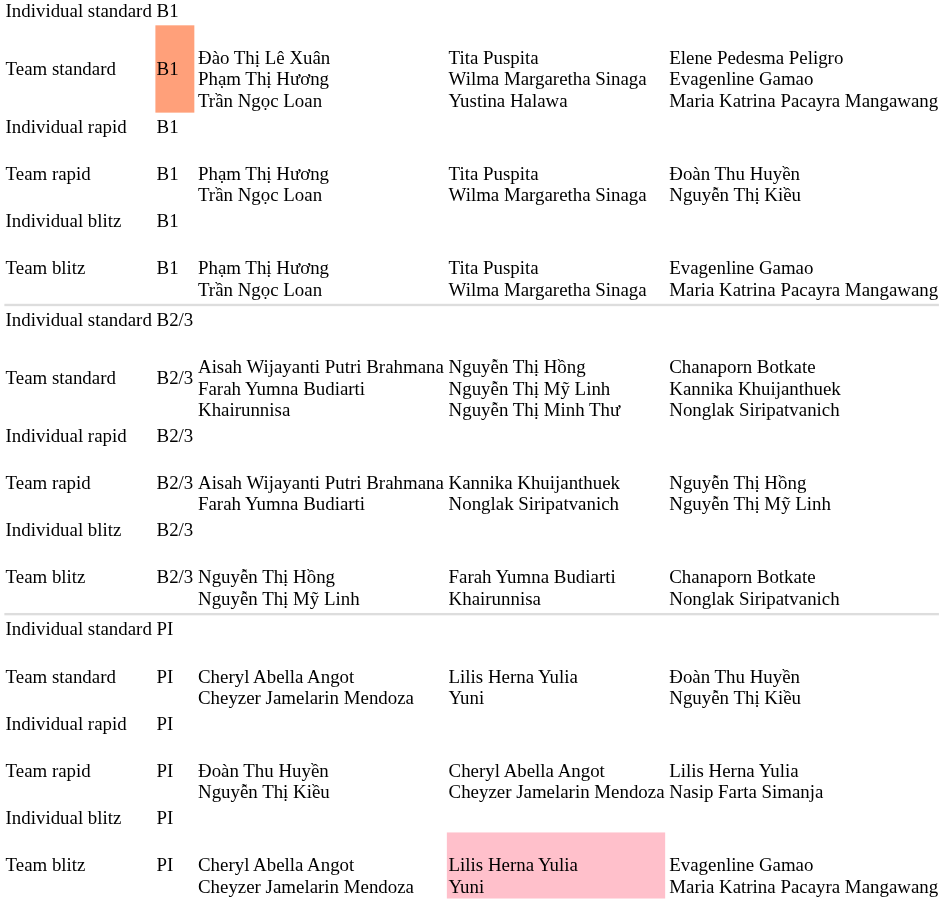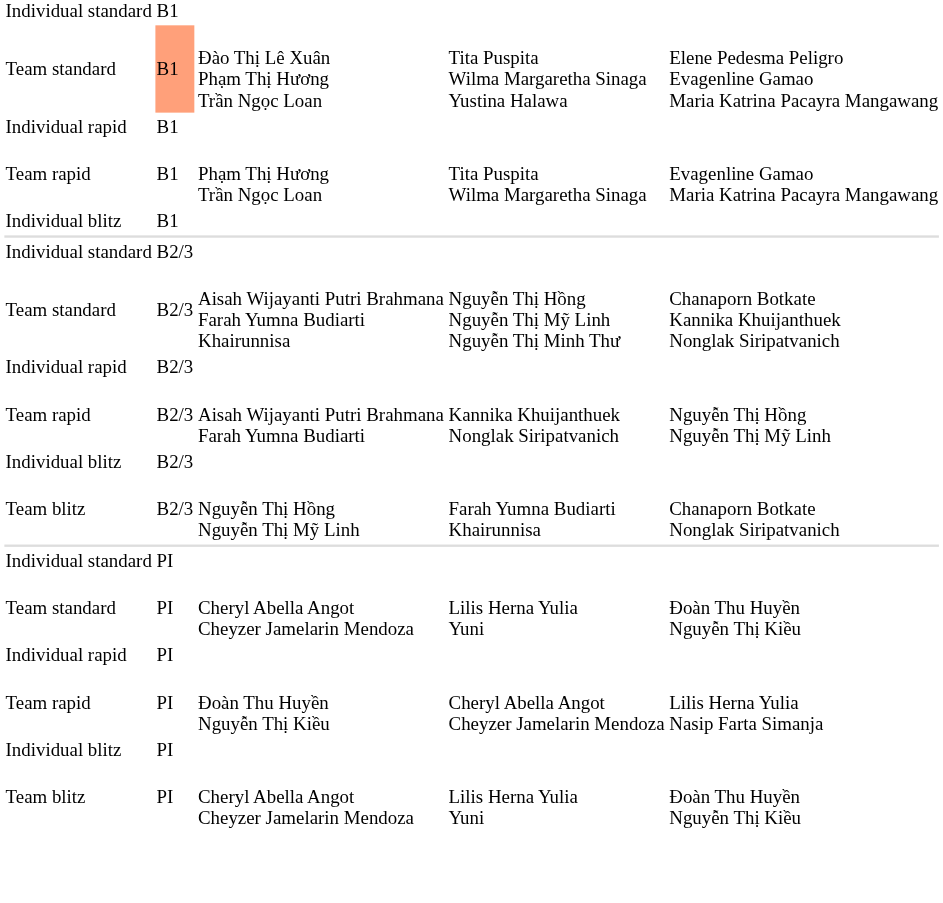 <table>
 <tr>
 <td>Individual standard</td>
 <td>B1</td>
 <td></td>
 <td></td>
 <td></td>
 </tr>
 <tr>
 <td>Team standard</td>
 <td style="background: lightsalmon;">B1</td>
 <td><br>Đào Thị Lê Xuân<br>Phạm Thị Hương<br>Trần Ngọc Loan</td>
 <td><br>Tita Puspita<br>Wilma Margaretha Sinaga<br>Yustina Halawa</td>
 <td nowrap=true><br>Elene Pedesma Peligro<br>Evagenline Gamao<br>Maria Katrina Pacayra Mangawang</td>
 </tr>
 <tr>
 <td>Individual rapid</td>
 <td>B1</td>
 <td></td>
 <td></td>
 <td></td>
 </tr>
 <tr>
 <td>Team rapid</td>
 <td>B1</td>
 <td><br>Phạm Thị Hương<br>Trần Ngọc Loan</td>
 <td><br>Tita Puspita<br>Wilma Margaretha Sinaga</td>
-<td><br>Đoàn Thu Huyền<br>Nguyễn Thị Kiều</td>
+<td nowrap=true><br>Evagenline Gamao<br>Maria Katrina Pacayra Mangawang</td>
 </tr>
 <tr>
 <td>Individual blitz</td>
 <td>B1</td>
 <td></td>
 <td></td>
 <td></td>
-</tr>
-<tr>
-<td>Team blitz</td>
-<td>B1</td>
-<td><br>Phạm Thị Hương<br>Trần Ngọc Loan</td>
-<td><br>Tita Puspita<br>Wilma Margaretha Sinaga</td>
-<td nowrap=true><br>Evagenline Gamao<br>Maria Katrina Pacayra Mangawang</td>
 </tr>
 <tr bgcolor=#dddddd>
 <td colspan="5"></td>
 </tr>
 <tr>
 <td>Individual standard</td>
 <td>B2/3</td>
 <td></td>
 <td></td>
 <td></td>
 </tr>
 <tr>
 <td>Team standard</td>
 <td>B2/3</td>
 <td nowrap=true><br>Aisah Wijayanti Putri Brahmana<br>Farah Yumna Budiarti<br>Khairunnisa</td>
 <td><br>Nguyễn Thị Hồng<br>Nguyễn Thị Mỹ Linh<br>Nguyễn Thị Minh Thư</td>
 <td><br>Chanaporn Botkate<br>Kannika Khuijanthuek<br>Nonglak Siripatvanich</td>
 </tr>
 <tr>
 <td>Individual rapid</td>
 <td>B2/3</td>
 <td></td>
 <td></td>
 <td></td>
 </tr>
 <tr>
 <td>Team rapid</td>
 <td>B2/3</td>
 <td><br>Aisah Wijayanti Putri Brahmana<br>Farah Yumna Budiarti</td>
 <td><br>Kannika Khuijanthuek<br>Nonglak Siripatvanich</td>
 <td><br>Nguyễn Thị Hồng<br>Nguyễn Thị Mỹ Linh</td>
 </tr>
 <tr>
 <td>Individual blitz</td>
 <td>B2/3</td>
 <td></td>
 <td></td>
 <td></td>
 </tr>
 <tr>
 <td>Team blitz</td>
 <td>B2/3</td>
 <td><br>Nguyễn Thị Hồng<br>Nguyễn Thị Mỹ Linh</td>
 <td><br>Farah Yumna Budiarti<br>Khairunnisa</td>
 <td><br>Chanaporn Botkate<br>Nonglak Siripatvanich</td>
 </tr>
 <tr bgcolor=#dddddd>
 <td colspan="5"></td>
 </tr>
 <tr>
 <td>Individual standard</td>
 <td>PI</td>
 <td></td>
 <td></td>
 <td></td>
 </tr>
 <tr>
 <td>Team standard</td>
 <td>PI</td>
 <td><br>Cheryl Abella Angot<br>Cheyzer Jamelarin Mendoza</td>
 <td><br>Lilis Herna Yulia<br>Yuni</td>
 <td><br>Đoàn Thu Huyền<br>Nguyễn Thị Kiều</td>
 </tr>
 <tr>
 <td>Individual rapid</td>
 <td>PI</td>
 <td></td>
 <td></td>
 <td></td>
 </tr>
 <tr>
 <td>Team rapid</td>
 <td>PI</td>
 <td><br>Đoàn Thu Huyền<br>Nguyễn Thị Kiều</td>
 <td><br>Cheryl Abella Angot<br>Cheyzer Jamelarin Mendoza</td>
 <td><br>Lilis Herna Yulia<br>Nasip Farta Simanja</td>
 </tr>
 <tr>
 <td>Individual blitz</td>
 <td>PI</td>
 <td></td>
 <td></td>
 <td></td>
 </tr>
 <tr>
 <td>Team blitz</td>
 <td>PI</td>
 <td><br>Cheryl Abella Angot<br>Cheyzer Jamelarin Mendoza</td>
-<td style="background: pink;"><br>Lilis Herna Yulia<br>Yuni</td>
-<td nowrap=true><br>Evagenline Gamao<br>Maria Katrina Pacayra Mangawang</td>
+<td><br>Lilis Herna Yulia<br>Yuni</td>
+<td><br>Đoàn Thu Huyền<br>Nguyễn Thị Kiều</td>
 </tr>
 </table>
